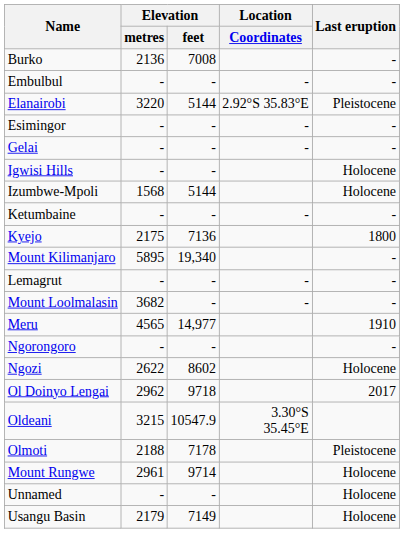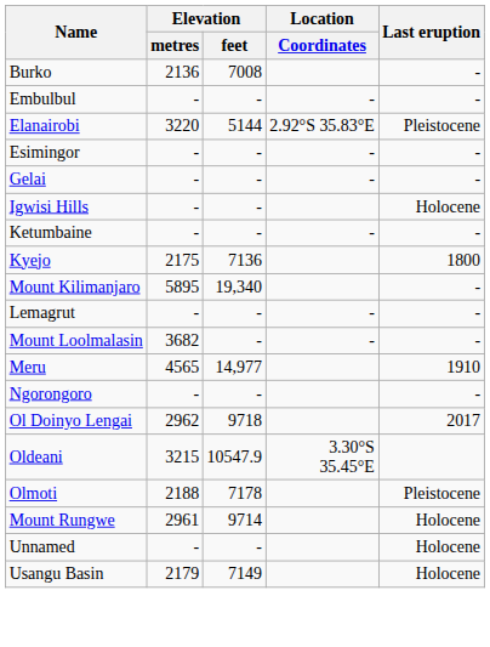 <table class="wikitable">
 <tr>
 <th rowspan="2">Name</th>
 <th colspan ="2">Elevation</th>
 <th>Location</th>
 <th rowspan="2">Last eruption</th>
 </tr>
 <tr>
 <th>metres</th>
 <th>feet</th>
 <th><a href='#'>Coordinates</a></th>
 </tr>
 <tr align="right">
 <td align="left">Burko</td>
 <td>2136</td>
 <td>7008</td>
 <td></td>
 <td>-</td>
 </tr>
 <tr align="right">
 <td align="left">Embulbul</td>
 <td>-</td>
 <td>-</td>
 <td>-</td>
 <td>-</td>
 </tr>
 <tr align="right">
 <td align="left"><a href='#'>Elanairobi</a></td>
 <td>3220</td>
 <td>5144</td>
 <td>2.92°S 35.83°E</td>
 <td>Pleistocene</td>
 </tr>
 <tr align="right">
 <td align="left">Esimingor </td>
 <td>-</td>
 <td>-</td>
 <td>-</td>
 <td>-</td>
 </tr>
 <tr align="right">
 <td align="left"><a href='#'>Gelai</a></td>
 <td>-</td>
 <td>-</td>
 <td>-</td>
 <td>-</td>
 </tr>
 <tr align="right" class="vcard">
 <td align="left" class="fn org"><a href='#'>Igwisi Hills</a></td>
 <td>-</td>
 <td>-</td>
 <td></td>
 <td>Holocene</td>
 </tr>
 <tr align="right" class="vcard">
-<td align="left" class="fn org">Izumbwe-Mpoli</td>
-<td>1568</td>
-<td>5144</td>
-<td></td>
-<td>Holocene</td>
-</tr>
-<tr align="right" class="vcard">
 <td align="left" class="fn org">Ketumbaine </td>
 <td>-</td>
 <td>-</td>
 <td>-</td>
 <td>-</td>
 </tr>
 <tr align="right" class="vcard">
 <td align="left" class="fn org"><a href='#'>Kyejo</a></td>
 <td>2175</td>
 <td>7136</td>
 <td></td>
 <td>1800</td>
 </tr>
 <tr align="right" class="vcard">
 <td align="left" class="fn org"><a href='#'>Mount Kilimanjaro</a></td>
 <td>5895</td>
 <td>19,340</td>
 <td></td>
 <td>-</td>
 </tr>
 <tr align="right" class="vcard">
 <td align="left" class="fn org">Lemagrut</td>
 <td>-</td>
 <td>-</td>
 <td>-</td>
 <td>-</td>
 </tr>
 <tr align="right" class="vcard">
 <td align="left" class="fn org"><a href='#'>Mount Loolmalasin</a></td>
 <td>3682</td>
 <td>-</td>
 <td>-</td>
 <td>-</td>
 </tr>
 <tr align="right" class="vcard">
 <td align="left" class="fn org"><a href='#'>Meru</a></td>
 <td>4565</td>
 <td>14,977</td>
 <td></td>
 <td>1910</td>
 </tr>
 <tr align="right" class="vcard">
 <td align="left" class="fn org"><a href='#'>Ngorongoro</a></td>
 <td>-</td>
 <td>-</td>
 <td></td>
 <td>-</td>
 </tr>
 <tr align="right" class="vcard">
-<td align="left" class="fn org"><a href='#'>Ngozi</a></td>
-<td>2622</td>
-<td>8602</td>
-<td></td>
-<td>Holocene</td>
-</tr>
-<tr align="right" class="vcard">
 <td align="left" class="fn org"><a href='#'>Ol Doinyo Lengai</a></td>
 <td>2962</td>
 <td>9718</td>
 <td></td>
 <td>2017</td>
 </tr>
 <tr align="right" class="vcard">
 <td align="left" class="fn org"><a href='#'>Oldeani</a></td>
 <td>3215</td>
 <td>10547.9</td>
 <td>3.30°S<br>35.45°E</td>
 <td></td>
 </tr>
 <tr align="right" class="vcard">
 <td align="left" class="fn org"><a href='#'>Olmoti</a></td>
 <td>2188</td>
 <td>7178</td>
 <td></td>
 <td>Pleistocene</td>
 </tr>
 <tr align="right" class="vcard">
 <td align="left" class="fn org"><a href='#'>Mount Rungwe</a></td>
 <td>2961</td>
 <td>9714</td>
 <td></td>
 <td>Holocene</td>
 </tr>
 <tr align="right" class="vcard">
 <td align="left" class="fn org">Unnamed</td>
 <td>-</td>
 <td>-</td>
 <td></td>
 <td>Holocene</td>
 </tr>
 <tr align="right" class="vcard">
 <td align="left" class="fn org">Usangu Basin</td>
 <td>2179</td>
 <td>7149</td>
 <td></td>
 <td>Holocene</td>
 </tr>
 </table>
